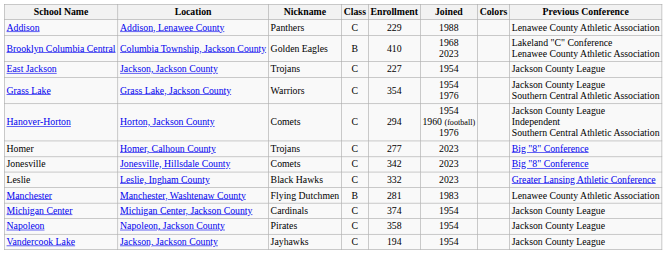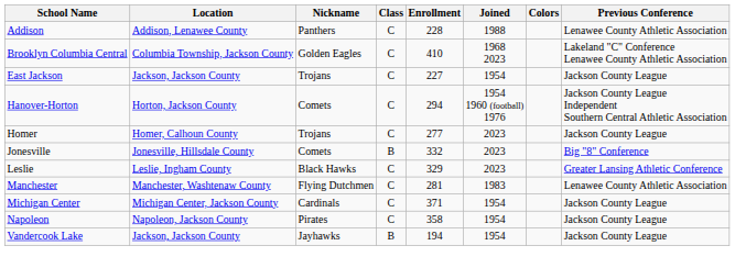 <table class="wikitable sortable">
 <tr>
 <th>School Name</th>
 <th>Location</th>
 <th>Nickname</th>
 <th>Class</th>
 <th>Enrollment</th>
 <th>Joined</th>
 <th>Colors</th>
 <th>Previous Conference</th>
 </tr>
 <tr>
 <td><a href='#'>Addison</a></td>
 <td><a href='#'>Addison, Lenawee County</a></td>
 <td>Panthers</td>
 <td style="text-align:center;">C</td>
-<td style="text-align:center;">229</td>
+<td style="text-align:center;">228</td>
 <td style="text-align:center;">1988</td>
 <td style="text-align:center;"></td>
 <td>Lenawee County Athletic Association</td>
 </tr>
 <tr>
 <td><a href='#'>Brooklyn Columbia Central</a></td>
 <td><a href='#'>Columbia Township, Jackson County</a></td>
 <td>Golden Eagles</td>
-<td style="text-align:center;">B</td>
+<td style="text-align:center;">C</td>
 <td style="text-align:center;">410</td>
 <td style="text-align:center;">1968<br>2023</td>
 <td style="text-align:center;"></td>
 <td>Lakeland "C" Conference<br>Lenawee County Athletic Association</td>
 </tr>
 <tr>
 <td><a href='#'>East Jackson</a></td>
 <td><a href='#'>Jackson, Jackson County</a></td>
 <td>Trojans</td>
 <td style="text-align:center;">C</td>
 <td style="text-align:center;">227</td>
 <td style="text-align:center;">1954</td>
 <td style="text-align:center;"></td>
 <td>Jackson County League</td>
-</tr>
-<tr>
-<td><a href='#'>Grass Lake</a></td>
-<td><a href='#'>Grass Lake, Jackson County</a></td>
-<td>Warriors</td>
-<td style="text-align:center;">C</td>
-<td style="text-align:center;">354</td>
-<td style="text-align:center;">1954<br>1976</td>
-<td style="text-align:center;"></td>
-<td>Jackson County League<br>Southern Central Athletic Association</td>
 </tr>
 <tr>
 <td><a href='#'>Hanover-Horton</a></td>
 <td><a href='#'>Horton, Jackson County</a></td>
 <td>Comets</td>
 <td style="text-align:center;">C</td>
 <td style="text-align:center;">294</td>
 <td style="text-align:center;">1954<br>1960 <small>(football)</small><br>1976</td>
 <td style="text-align:center;"></td>
 <td>Jackson County League<br>Independent<br>Southern Central Athletic Association</td>
 </tr>
 <tr>
 <td>Homer</td>
 <td><a href='#'>Homer, Calhoun County</a></td>
 <td>Trojans</td>
 <td style="text-align:center;">C</td>
 <td style="text-align:center;">277</td>
 <td style="text-align:center;">2023</td>
 <td style="text-align:center;"></td>
-<td><a href='#'>Big "8" Conference</a></td>
+<td>Jackson County League</td>
 </tr>
 <tr>
 <td>Jonesville</td>
 <td><a href='#'>Jonesville, Hillsdale County</a></td>
 <td>Comets</td>
-<td style="text-align:center;">C</td>
-<td style="text-align:center;">342</td>
+<td style="text-align:center;">B</td>
+<td style="text-align:center;">332</td>
 <td style="text-align:center;">2023</td>
 <td style="text-align:center;"></td>
 <td><a href='#'>Big "8" Conference</a></td>
 </tr>
 <tr>
 <td>Leslie</td>
 <td><a href='#'>Leslie, Ingham County</a></td>
 <td>Black Hawks</td>
 <td style="text-align:center;">C</td>
-<td style="text-align:center;">332</td>
+<td style="text-align:center;">329</td>
 <td style="text-align:center;">2023</td>
 <td style="text-align:center;"></td>
 <td><a href='#'>Greater Lansing Athletic Conference</a></td>
 </tr>
 <tr>
 <td><a href='#'>Manchester</a></td>
 <td><a href='#'>Manchester, Washtenaw County</a></td>
 <td>Flying Dutchmen</td>
-<td style="text-align:center;">B</td>
+<td style="text-align:center;">C</td>
 <td style="text-align:center;">281</td>
 <td style="text-align:center;">1983</td>
 <td style="text-align:center;"></td>
 <td>Lenawee County Athletic Association</td>
 </tr>
 <tr>
 <td><a href='#'>Michigan Center</a></td>
 <td><a href='#'>Michigan Center, Jackson County</a></td>
 <td>Cardinals</td>
 <td style="text-align:center;">C</td>
-<td style="text-align:center;">374</td>
+<td style="text-align:center;">371</td>
 <td style="text-align:center;">1954</td>
 <td style="text-align:center;"></td>
 <td>Jackson County League</td>
 </tr>
 <tr>
 <td><a href='#'>Napoleon</a></td>
 <td><a href='#'>Napoleon, Jackson County</a></td>
 <td>Pirates</td>
 <td style="text-align:center;">C</td>
 <td style="text-align:center;">358</td>
 <td style="text-align:center;">1954</td>
 <td style="text-align:center;"></td>
 <td>Jackson County League</td>
 </tr>
 <tr>
 <td><a href='#'>Vandercook Lake</a></td>
 <td><a href='#'>Jackson, Jackson County</a></td>
 <td>Jayhawks</td>
-<td style="text-align:center;">C</td>
+<td style="text-align:center;">B</td>
 <td style="text-align:center;">194</td>
 <td style="text-align:center;">1954</td>
 <td style="text-align:center;"></td>
 <td>Jackson County League</td>
 </tr>
 </table>
